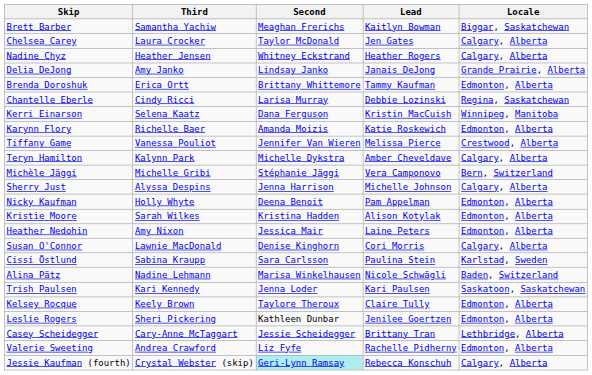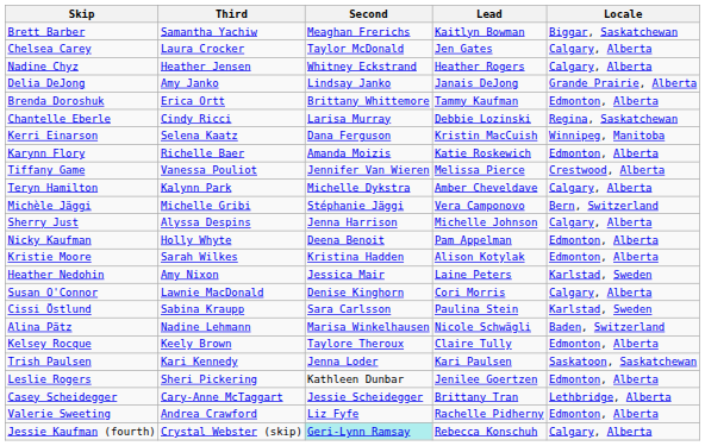 <table class=wikitable>
 <tr>
 <th>Skip</th>
 <th>Third</th>
 <th>Second</th>
 <th>Lead</th>
 <th>Locale</th>
 </tr>
 <tr>
 <td><a href='#'>Brett Barber</a></td>
 <td><a href='#'>Samantha Yachiw</a></td>
 <td><a href='#'>Meaghan Frerichs</a></td>
 <td><a href='#'>Kaitlyn Bowman</a></td>
 <td> <a href='#'>Biggar</a>, <a href='#'>Saskatchewan</a></td>
 </tr>
 <tr>
 <td><a href='#'>Chelsea Carey</a></td>
 <td><a href='#'>Laura Crocker</a></td>
 <td><a href='#'>Taylor McDonald</a></td>
 <td><a href='#'>Jen Gates</a></td>
 <td> <a href='#'>Calgary</a>, <a href='#'>Alberta</a></td>
 </tr>
 <tr>
 <td><a href='#'>Nadine Chyz</a></td>
 <td><a href='#'>Heather Jensen</a></td>
 <td><a href='#'>Whitney Eckstrand</a></td>
 <td><a href='#'>Heather Rogers</a></td>
 <td> <a href='#'>Calgary</a>, <a href='#'>Alberta</a></td>
 </tr>
 <tr>
 <td><a href='#'>Delia DeJong</a></td>
 <td><a href='#'>Amy Janko</a></td>
 <td><a href='#'>Lindsay Janko</a></td>
 <td><a href='#'>Janais DeJong</a></td>
 <td> <a href='#'>Grande Prairie</a>, <a href='#'>Alberta</a></td>
 </tr>
 <tr>
 <td><a href='#'>Brenda Doroshuk</a></td>
 <td><a href='#'>Erica Ortt</a></td>
 <td><a href='#'>Brittany Whittemore</a></td>
 <td><a href='#'>Tammy Kaufman</a></td>
 <td> <a href='#'>Edmonton</a>, <a href='#'>Alberta</a></td>
 </tr>
 <tr>
 <td><a href='#'>Chantelle Eberle</a></td>
 <td><a href='#'>Cindy Ricci</a></td>
 <td><a href='#'>Larisa Murray</a></td>
 <td><a href='#'>Debbie Lozinski</a></td>
 <td> <a href='#'>Regina</a>, <a href='#'>Saskatchewan</a></td>
 </tr>
 <tr>
 <td><a href='#'>Kerri Einarson</a></td>
 <td><a href='#'>Selena Kaatz</a></td>
 <td><a href='#'>Dana Ferguson</a></td>
 <td><a href='#'>Kristin MacCuish</a></td>
 <td> <a href='#'>Winnipeg</a>, <a href='#'>Manitoba</a></td>
 </tr>
 <tr>
 <td><a href='#'>Karynn Flory</a></td>
 <td><a href='#'>Richelle Baer</a></td>
 <td><a href='#'>Amanda Moizis</a></td>
 <td><a href='#'>Katie Roskewich</a></td>
 <td> <a href='#'>Edmonton</a>, <a href='#'>Alberta</a></td>
 </tr>
 <tr>
 <td><a href='#'>Tiffany Game</a></td>
 <td><a href='#'>Vanessa Pouliot</a></td>
 <td><a href='#'>Jennifer Van Wieren</a></td>
 <td><a href='#'>Melissa Pierce</a></td>
 <td> <a href='#'>Crestwood</a>, <a href='#'>Alberta</a></td>
 </tr>
 <tr>
 <td><a href='#'>Teryn Hamilton</a></td>
 <td><a href='#'>Kalynn Park</a></td>
 <td><a href='#'>Michelle Dykstra</a></td>
 <td><a href='#'>Amber Cheveldave</a></td>
 <td> <a href='#'>Calgary</a>, <a href='#'>Alberta</a></td>
 </tr>
 <tr>
 <td><a href='#'>Michèle Jäggi</a></td>
 <td><a href='#'>Michelle Gribi</a></td>
 <td><a href='#'>Stéphanie Jäggi</a></td>
 <td><a href='#'>Vera Camponovo</a></td>
 <td> <a href='#'>Bern</a>, <a href='#'>Switzerland</a></td>
 </tr>
 <tr>
 <td><a href='#'>Sherry Just</a></td>
 <td><a href='#'>Alyssa Despins</a></td>
 <td><a href='#'>Jenna Harrison</a></td>
 <td><a href='#'>Michelle Johnson</a></td>
 <td> <a href='#'>Calgary</a>, <a href='#'>Alberta</a></td>
 </tr>
 <tr>
 <td><a href='#'>Nicky Kaufman</a></td>
 <td><a href='#'>Holly Whyte</a></td>
 <td><a href='#'>Deena Benoit</a></td>
 <td><a href='#'>Pam Appelman</a></td>
 <td> <a href='#'>Edmonton</a>, <a href='#'>Alberta</a></td>
 </tr>
 <tr>
 <td><a href='#'>Kristie Moore</a></td>
 <td><a href='#'>Sarah Wilkes</a></td>
 <td><a href='#'>Kristina Hadden</a></td>
 <td><a href='#'>Alison Kotylak</a></td>
 <td> <a href='#'>Edmonton</a>, <a href='#'>Alberta</a></td>
 </tr>
 <tr>
 <td><a href='#'>Heather Nedohin</a></td>
 <td><a href='#'>Amy Nixon</a></td>
 <td><a href='#'>Jessica Mair</a></td>
 <td><a href='#'>Laine Peters</a></td>
-<td> <a href='#'>Edmonton</a>, <a href='#'>Alberta</a></td>
+<td> <a href='#'>Karlstad</a>, <a href='#'>Sweden</a></td>
 </tr>
 <tr>
 <td><a href='#'>Susan O'Connor</a></td>
 <td><a href='#'>Lawnie MacDonald</a></td>
 <td><a href='#'>Denise Kinghorn</a></td>
 <td><a href='#'>Cori Morris</a></td>
 <td> <a href='#'>Calgary</a>, <a href='#'>Alberta</a></td>
 </tr>
 <tr>
 <td><a href='#'>Cissi Östlund</a></td>
 <td><a href='#'>Sabina Kraupp</a></td>
 <td><a href='#'>Sara Carlsson</a></td>
 <td><a href='#'>Paulina Stein</a></td>
 <td> <a href='#'>Karlstad</a>, <a href='#'>Sweden</a></td>
 </tr>
 <tr>
 <td><a href='#'>Alina Pätz</a></td>
 <td><a href='#'>Nadine Lehmann</a></td>
 <td><a href='#'>Marisa Winkelhausen</a></td>
 <td><a href='#'>Nicole Schwägli</a></td>
 <td> <a href='#'>Baden</a>, <a href='#'>Switzerland</a></td>
 </tr>
 <tr>
+<td><a href='#'>Kelsey Rocque</a></td>
+<td><a href='#'>Keely Brown</a></td>
+<td><a href='#'>Taylore Theroux</a></td>
+<td><a href='#'>Claire Tully</a></td>
+<td> <a href='#'>Edmonton</a>, <a href='#'>Alberta</a></td>
+</tr>
+<tr>
 <td><a href='#'>Trish Paulsen</a></td>
 <td><a href='#'>Kari Kennedy</a></td>
 <td><a href='#'>Jenna Loder</a></td>
 <td><a href='#'>Kari Paulsen</a></td>
 <td> <a href='#'>Saskatoon</a>, <a href='#'>Saskatchewan</a></td>
-</tr>
-<tr>
-<td><a href='#'>Kelsey Rocque</a></td>
-<td><a href='#'>Keely Brown</a></td>
-<td><a href='#'>Taylore Theroux</a></td>
-<td><a href='#'>Claire Tully</a></td>
-<td> <a href='#'>Edmonton</a>, <a href='#'>Alberta</a></td>
 </tr>
 <tr>
 <td><a href='#'>Leslie Rogers</a></td>
 <td><a href='#'>Sheri Pickering</a></td>
 <td>Kathleen Dunbar</td>
 <td><a href='#'>Jenilee Goertzen</a></td>
 <td> <a href='#'>Edmonton</a>, <a href='#'>Alberta</a></td>
 </tr>
 <tr>
 <td><a href='#'>Casey Scheidegger</a></td>
 <td><a href='#'>Cary-Anne McTaggart</a></td>
 <td><a href='#'>Jessie Scheidegger</a></td>
 <td><a href='#'>Brittany Tran</a></td>
 <td> <a href='#'>Lethbridge</a>, <a href='#'>Alberta</a></td>
 </tr>
 <tr>
 <td><a href='#'>Valerie Sweeting</a></td>
 <td><a href='#'>Andrea Crawford</a></td>
 <td><a href='#'>Liz Fyfe</a></td>
 <td><a href='#'>Rachelle Pidherny</a></td>
 <td> <a href='#'>Edmonton</a>, <a href='#'>Alberta</a></td>
 </tr>
 <tr>
 <td><a href='#'>Jessie Kaufman</a> (fourth)</td>
 <td><a href='#'>Crystal Webster</a> (skip)</td>
 <td style="background: paleturquoise;"><a href='#'>Geri-Lynn Ramsay</a></td>
 <td><a href='#'>Rebecca Konschuh</a></td>
 <td> <a href='#'>Calgary</a>, <a href='#'>Alberta</a></td>
 </tr>
 </table>
